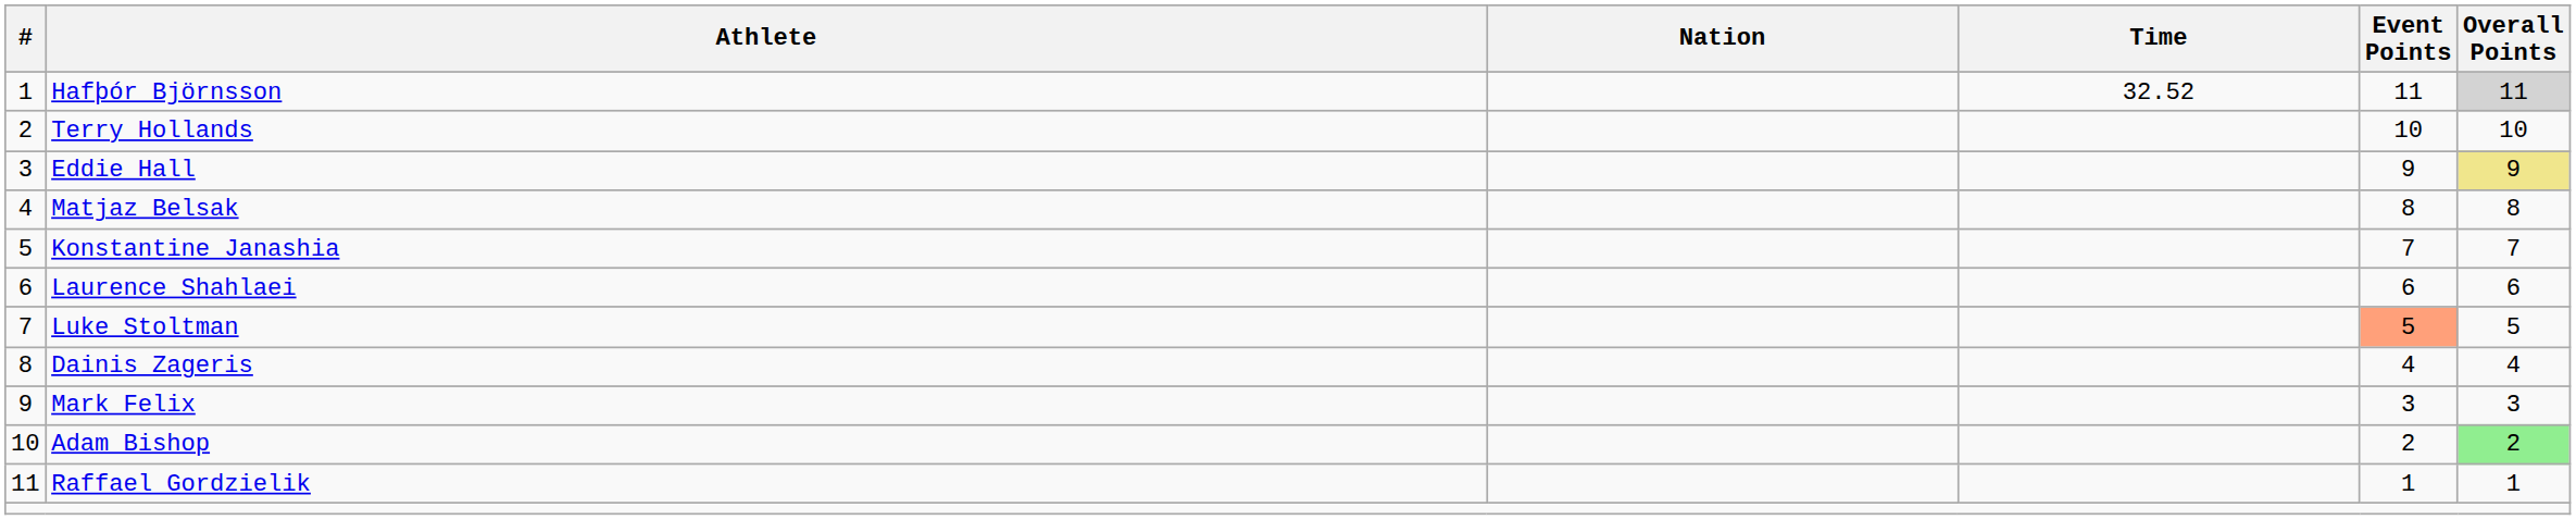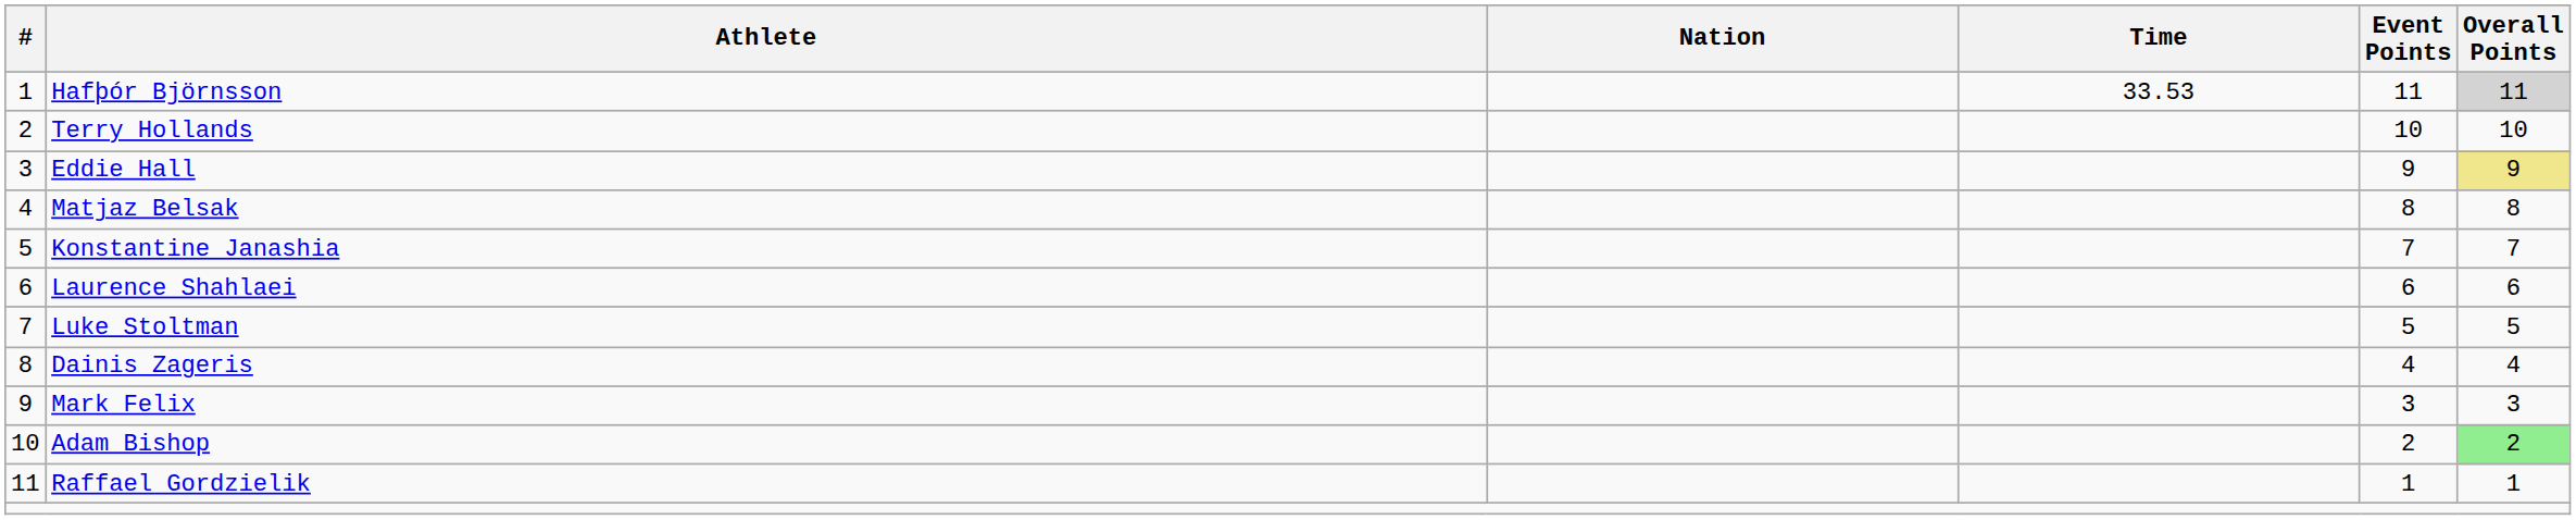 <table class="wikitable sortable" style="text-align:center;width: 70%;">
 <tr>
 <th scope="col" style="width: 10px;">#</th>
 <th scope="col">Athlete</th>
 <th scope="col">Nation</th>
 <th scope="col">Time</th>
 <th scope="col" style="width: 10px;">Event Points</th>
 <th scope="col" style="width: 10px;">Overall Points</th>
 </tr>
 <tr>
 <td>1</td>
 <td align=left><a href='#'>Hafþór Björnsson</a></td>
 <td align=left></td>
-<td>32.52</td>
+<td>33.53</td>
 <td>11</td>
 <td style="background: lightgrey;">11</td>
 </tr>
 <tr>
 <td>2</td>
 <td align=left><a href='#'>Terry Hollands</a></td>
 <td align=left></td>
 <td></td>
 <td>10</td>
 <td>10</td>
 </tr>
 <tr>
 <td>3</td>
 <td align=left><a href='#'>Eddie Hall</a></td>
 <td align=left></td>
 <td></td>
 <td>9</td>
 <td style="background: khaki;">9</td>
 </tr>
 <tr>
 <td>4</td>
 <td align=left><a href='#'>Matjaz Belsak</a></td>
 <td align=left></td>
 <td></td>
 <td>8</td>
 <td>8</td>
 </tr>
 <tr>
 <td>5</td>
 <td align=left><a href='#'>Konstantine Janashia</a></td>
 <td align=left></td>
 <td></td>
 <td>7</td>
 <td>7</td>
 </tr>
 <tr>
 <td>6</td>
 <td align=left><a href='#'>Laurence Shahlaei</a></td>
 <td align=left></td>
 <td></td>
 <td>6</td>
 <td>6</td>
 </tr>
 <tr>
 <td>7</td>
 <td align=left><a href='#'>Luke Stoltman</a></td>
 <td align=left></td>
 <td></td>
-<td style="background: lightsalmon;">5</td>
+<td>5</td>
 <td>5</td>
 </tr>
 <tr>
 <td>8</td>
 <td align=left><a href='#'>Dainis Zageris</a></td>
 <td align=left></td>
 <td></td>
 <td>4</td>
 <td>4</td>
 </tr>
 <tr>
 <td>9</td>
 <td align=left><a href='#'>Mark Felix</a></td>
 <td align=left></td>
 <td></td>
 <td>3</td>
 <td>3</td>
 </tr>
 <tr>
 <td>10</td>
 <td align=left><a href='#'>Adam Bishop</a></td>
 <td align=left></td>
 <td></td>
 <td>2</td>
 <td style="background: lightgreen;">2</td>
 </tr>
 <tr>
 <td>11</td>
 <td align=left><a href='#'>Raffael Gordzielik</a></td>
 <td align=left></td>
 <td></td>
 <td>1</td>
 <td>1</td>
 </tr>
 <tr class="sortbottom">
 <td colspan="6"></td>
 </tr>
 </table>
